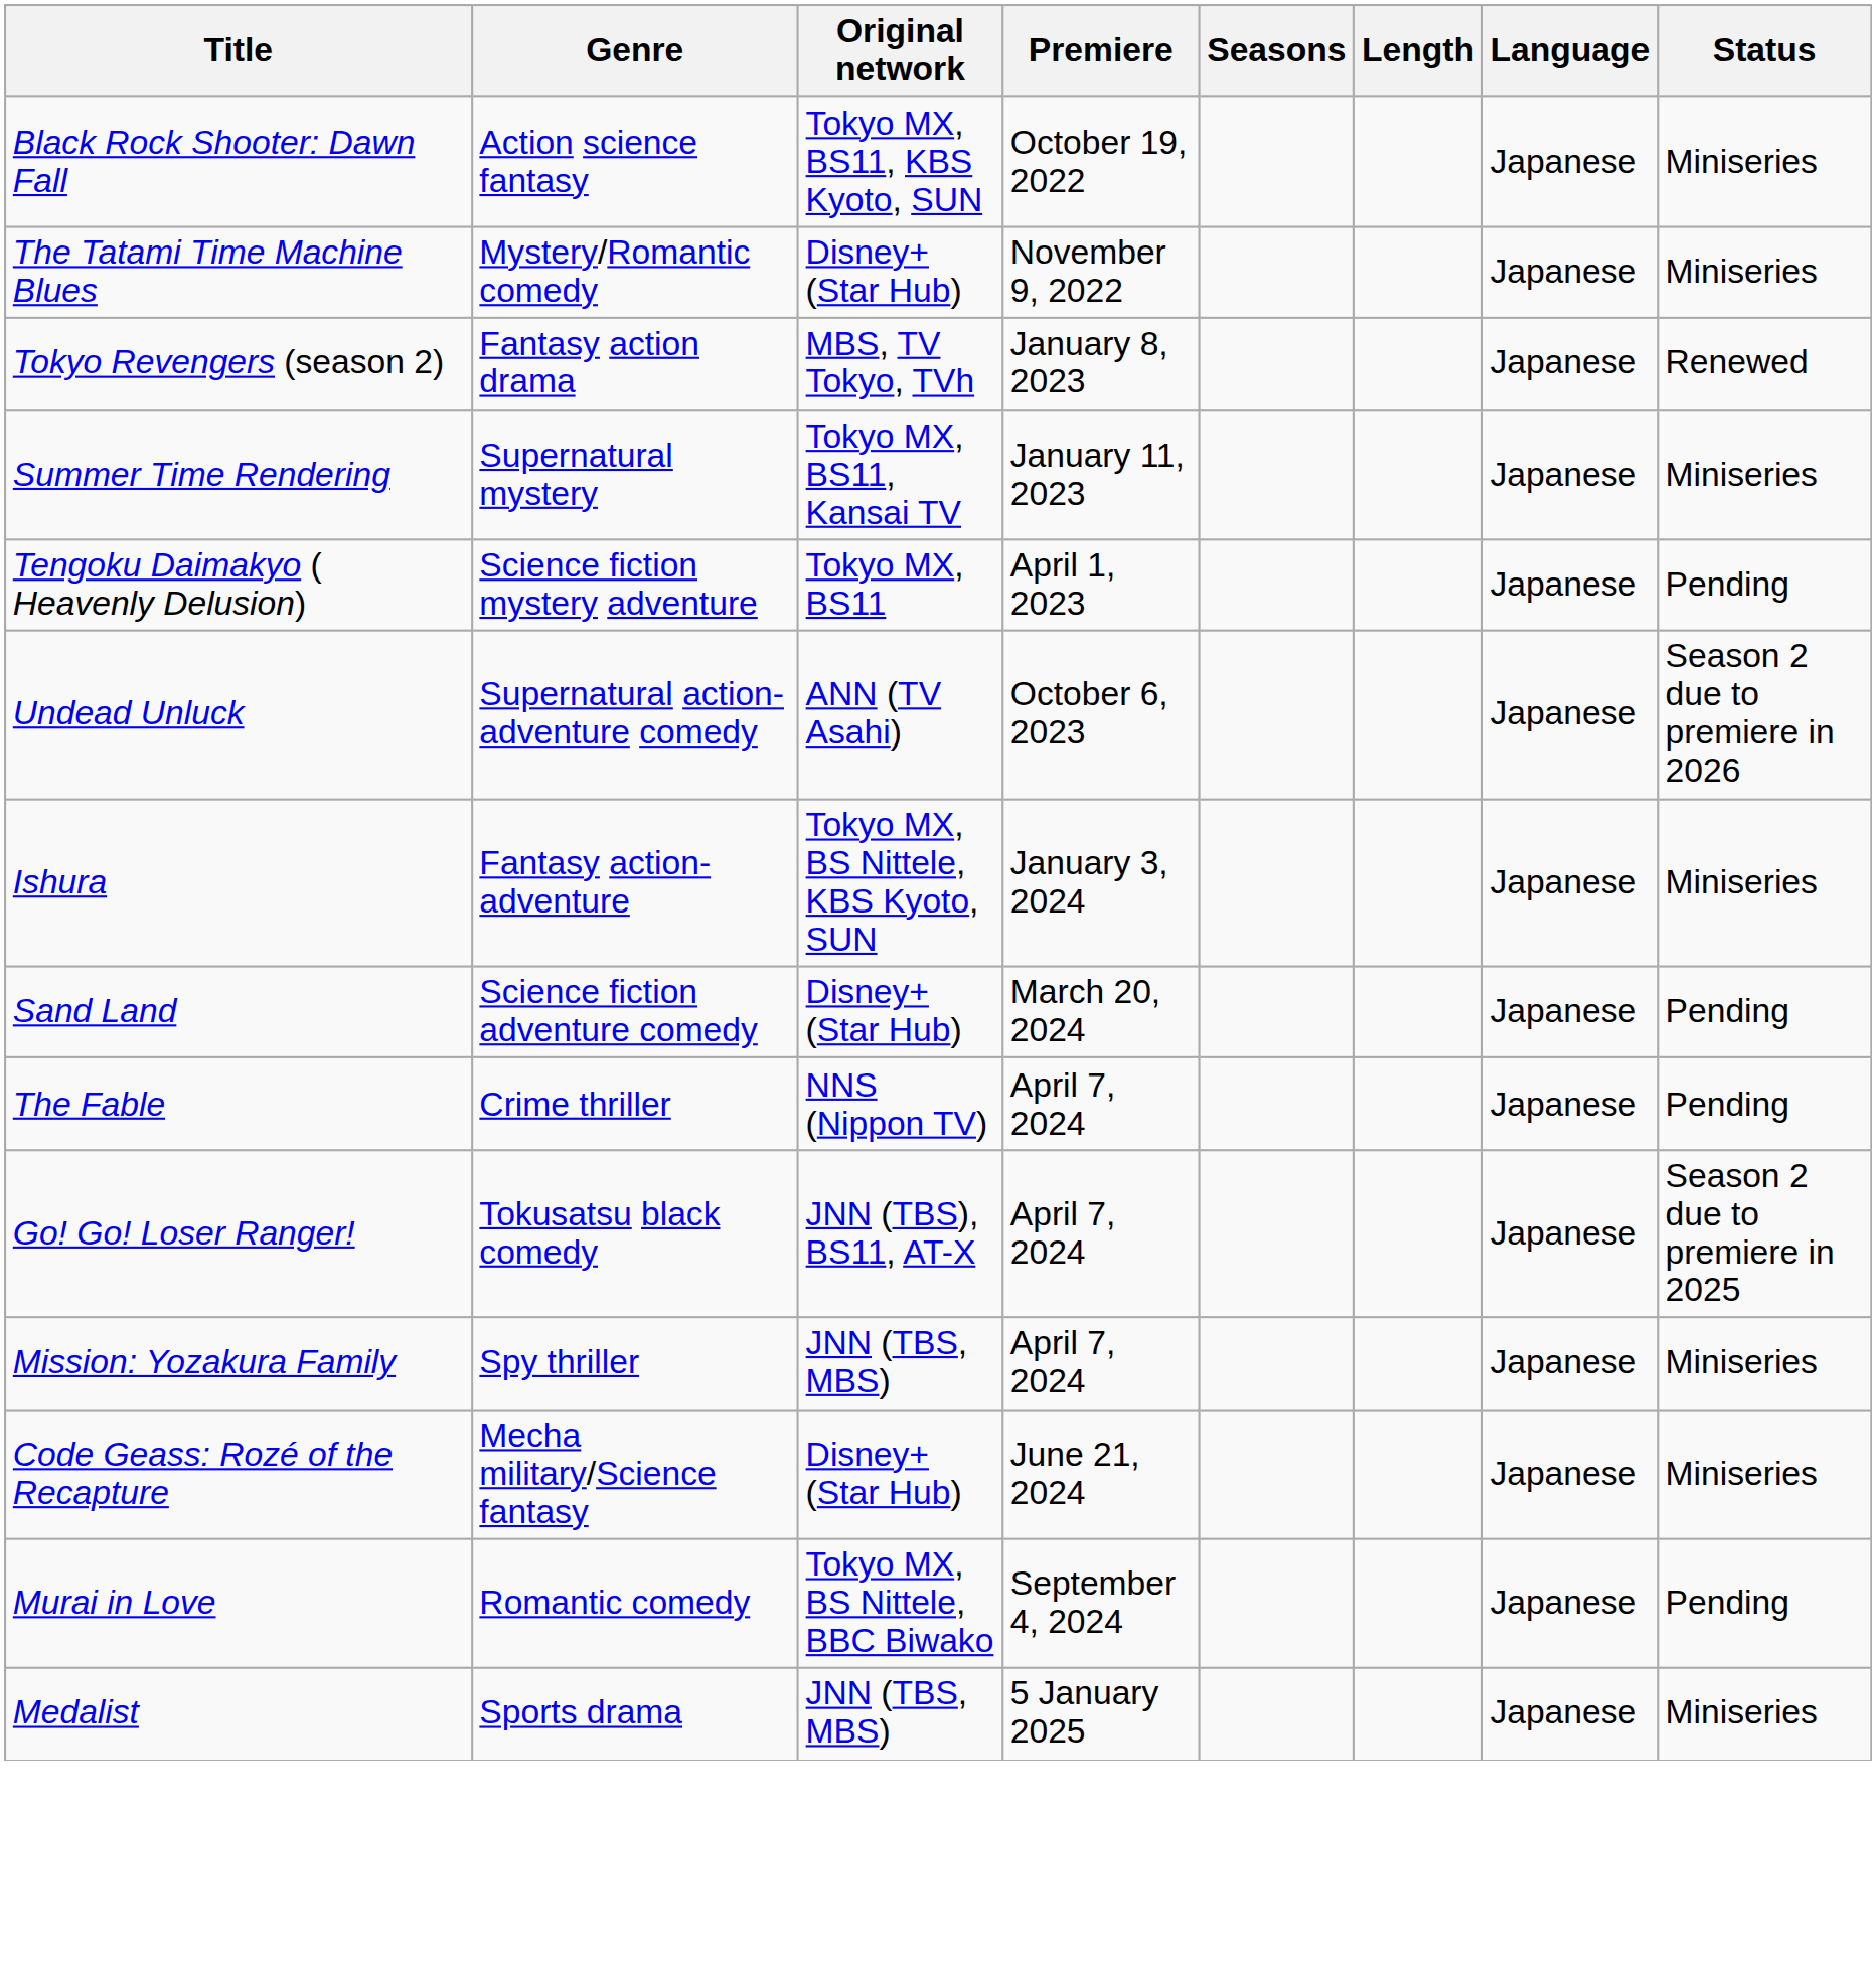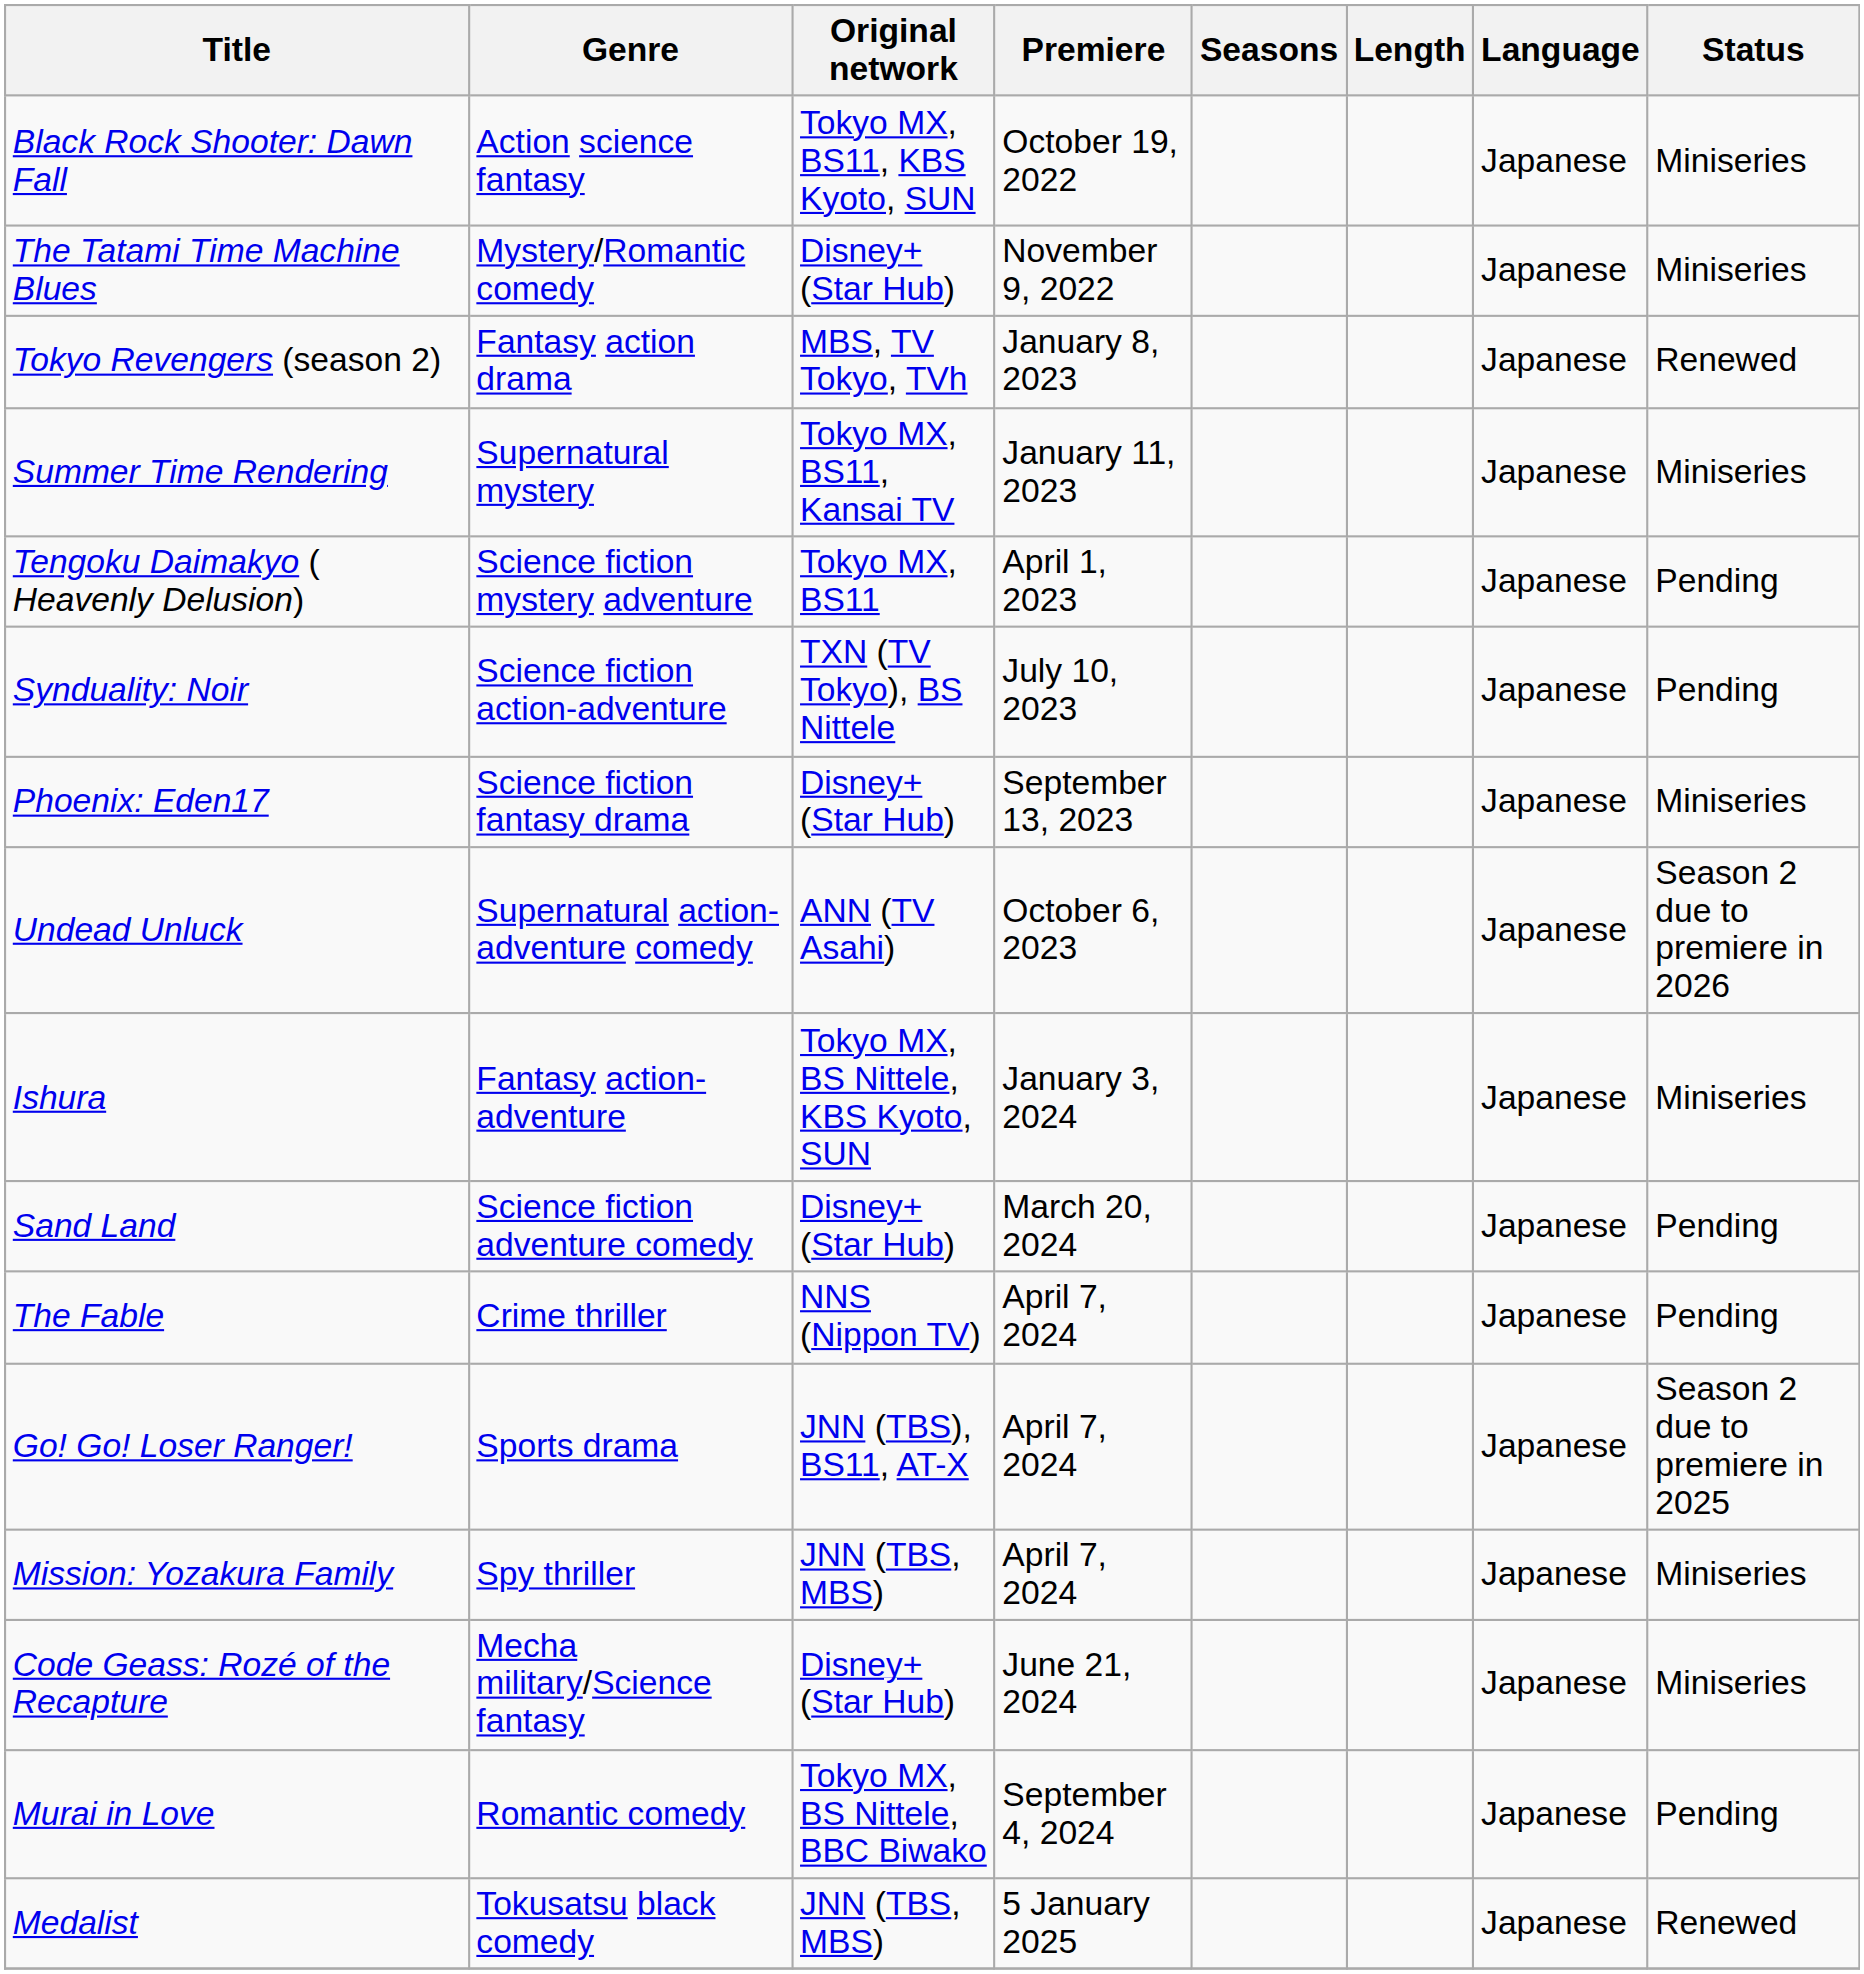 <table class="wikitable sortable" style="width:100%;">
 <tr>
 <th scope="col" style="width:25%;">Title</th>
 <th>Genre</th>
 <th>Original network</th>
 <th>Premiere</th>
 <th>Seasons</th>
 <th>Length</th>
 <th>Language</th>
 <th>Status</th>
 </tr>
 <tr>
 <td><em><a href='#'>Black Rock Shooter: Dawn Fall</a></em></td>
 <td><a href='#'>Action</a> <a href='#'>science fantasy</a></td>
 <td><a href='#'>Tokyo MX</a>, <a href='#'>BS11</a>, <a href='#'>KBS Kyoto</a>, <a href='#'>SUN</a></td>
 <td>October 19, 2022</td>
 <td></td>
 <td></td>
 <td>Japanese</td>
 <td>Miniseries</td>
 </tr>
 <tr>
 <td><em><a href='#'>The Tatami Time Machine Blues</a></em></td>
 <td><a href='#'>Mystery</a>/<a href='#'>Romantic comedy</a></td>
 <td><a href='#'>Disney+</a> (<a href='#'>Star Hub</a>)</td>
 <td>November 9, 2022</td>
 <td></td>
 <td></td>
 <td>Japanese</td>
 <td>Miniseries</td>
 </tr>
 <tr>
 <td><em><a href='#'>Tokyo Revengers</a></em> (season 2)</td>
 <td><a href='#'>Fantasy</a> <a href='#'>action drama</a></td>
 <td><a href='#'>MBS</a>, <a href='#'>TV Tokyo</a>, <a href='#'>TVh</a></td>
 <td>January 8, 2023</td>
 <td></td>
 <td></td>
 <td>Japanese</td>
 <td>Renewed</td>
 </tr>
 <tr>
 <td><em><a href='#'>Summer Time Rendering</a></em></td>
 <td><a href='#'>Supernatural</a> <a href='#'>mystery</a></td>
 <td><a href='#'>Tokyo MX</a>, <a href='#'>BS11</a>, <a href='#'>Kansai TV</a></td>
 <td>January 11, 2023</td>
 <td></td>
 <td></td>
 <td>Japanese</td>
 <td>Miniseries</td>
 </tr>
 <tr>
 <td><em><a href='#'>Tengoku Daimakyo</a></em> ( <em>Heavenly Delusion</em>)</td>
 <td><a href='#'>Science fiction</a> <a href='#'>mystery</a> <a href='#'>adventure</a></td>
 <td><a href='#'>Tokyo MX</a>, <a href='#'>BS11</a></td>
 <td>April 1, 2023</td>
 <td></td>
 <td></td>
 <td>Japanese</td>
 <td>Pending</td>
 </tr>
 <tr>
+<td><em><a href='#'>Synduality: Noir</a></em></td>
+<td><a href='#'>Science fiction</a> <a href='#'>action-adventure</a></td>
+<td><a href='#'>TXN</a> (<a href='#'>TV Tokyo</a>), <a href='#'>BS Nittele</a></td>
+<td>July 10, 2023</td>
+<td></td>
+<td></td>
+<td>Japanese</td>
+<td>Pending</td>
+</tr>
+<tr>
+<td><em><a href='#'>Phoenix: Eden17</a></em></td>
+<td><a href='#'>Science fiction</a> <a href='#'>fantasy drama</a></td>
+<td><a href='#'>Disney+</a> (<a href='#'>Star Hub</a>)</td>
+<td>September 13, 2023</td>
+<td></td>
+<td></td>
+<td>Japanese</td>
+<td>Miniseries</td>
+</tr>
+<tr>
 <td><em><a href='#'>Undead Unluck</a></em></td>
 <td><a href='#'>Supernatural</a> <a href='#'>action-adventure</a> <a href='#'>comedy</a></td>
 <td><a href='#'>ANN</a> (<a href='#'>TV Asahi</a>)</td>
 <td>October 6, 2023</td>
 <td></td>
 <td></td>
 <td>Japanese</td>
 <td>Season 2 due to premiere in 2026</td>
 </tr>
 <tr>
 <td><em><a href='#'>Ishura</a></em></td>
 <td><a href='#'>Fantasy</a> <a href='#'>action-adventure</a></td>
 <td><a href='#'>Tokyo MX</a>, <a href='#'>BS Nittele</a>, <a href='#'>KBS Kyoto</a>, <a href='#'>SUN</a></td>
 <td>January 3, 2024</td>
 <td></td>
 <td></td>
 <td>Japanese</td>
 <td>Miniseries</td>
 </tr>
 <tr>
 <td><em><a href='#'>Sand Land</a></em></td>
 <td><a href='#'>Science fiction</a> <a href='#'>adventure comedy</a></td>
 <td><a href='#'>Disney+</a> (<a href='#'>Star Hub</a>)</td>
 <td>March 20, 2024</td>
 <td></td>
 <td></td>
 <td>Japanese</td>
 <td>Pending</td>
 </tr>
 <tr>
 <td><em><a href='#'>The Fable</a></em></td>
 <td><a href='#'>Crime thriller</a></td>
 <td><a href='#'>NNS</a> (<a href='#'>Nippon TV</a>)</td>
 <td>April 7, 2024</td>
 <td></td>
 <td></td>
 <td>Japanese</td>
 <td>Pending</td>
 </tr>
 <tr>
 <td><em><a href='#'>Go! Go! Loser Ranger!</a></em></td>
-<td><a href='#'>Tokusatsu</a> <a href='#'>black comedy</a></td>
+<td><a href='#'>Sports drama</a></td>
 <td><a href='#'>JNN</a> (<a href='#'>TBS</a>), <a href='#'>BS11</a>, <a href='#'>AT-X</a></td>
 <td>April 7, 2024</td>
 <td></td>
 <td></td>
 <td>Japanese</td>
 <td>Season 2 due to premiere in 2025</td>
 </tr>
 <tr>
 <td><em><a href='#'>Mission: Yozakura Family</a></em></td>
 <td><a href='#'>Spy thriller</a></td>
 <td><a href='#'>JNN</a> (<a href='#'>TBS</a>, <a href='#'>MBS</a>)</td>
 <td>April 7, 2024</td>
 <td></td>
 <td></td>
 <td>Japanese</td>
 <td>Miniseries</td>
 </tr>
 <tr>
 <td><em><a href='#'>Code Geass: Rozé of the Recapture</a></em></td>
 <td><a href='#'>Mecha</a> <a href='#'>military</a>/<a href='#'>Science fantasy</a></td>
 <td><a href='#'>Disney+</a> (<a href='#'>Star Hub</a>)</td>
 <td>June 21, 2024</td>
 <td></td>
 <td></td>
 <td>Japanese</td>
 <td>Miniseries</td>
 </tr>
 <tr>
 <td><em><a href='#'>Murai in Love</a></em></td>
 <td><a href='#'>Romantic comedy</a></td>
 <td><a href='#'>Tokyo MX</a>, <a href='#'>BS Nittele</a>, <a href='#'>BBC Biwako</a></td>
 <td>September 4, 2024</td>
 <td></td>
 <td></td>
 <td>Japanese</td>
 <td>Pending</td>
 </tr>
 <tr>
 <td><em><a href='#'>Medalist</a></em></td>
-<td><a href='#'>Sports drama</a></td>
+<td><a href='#'>Tokusatsu</a> <a href='#'>black comedy</a></td>
 <td><a href='#'>JNN</a> (<a href='#'>TBS</a>, <a href='#'>MBS</a>)</td>
 <td>5 January 2025</td>
 <td></td>
 <td></td>
 <td>Japanese</td>
-<td>Miniseries</td>
+<td>Renewed</td>
 </tr>
 <tr>
 </tr>
 </table>
